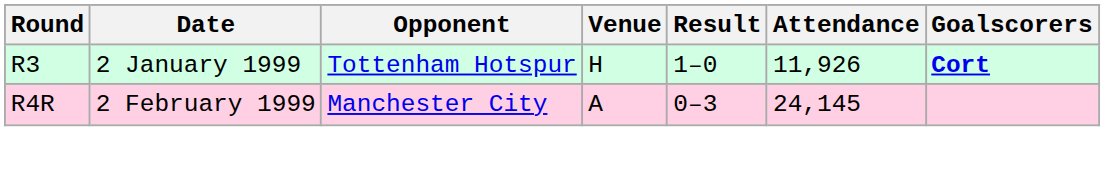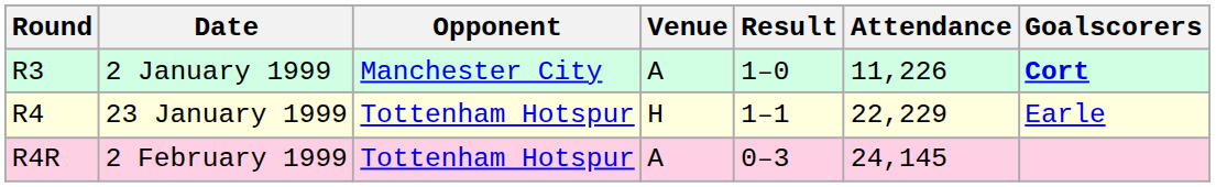 <table class="wikitable">
 <tr>
 <th>Round</th>
 <th>Date</th>
 <th>Opponent</th>
 <th>Venue</th>
 <th>Result</th>
 <th>Attendance</th>
 <th>Goalscorers</th>
 </tr>
 <tr style="background-color: #d0ffe3;">
 <td>R3</td>
 <td>2 January 1999</td>
+<td><a href='#'>Manchester City</a></td>
+<td>A</td>
+<td>1–0</td>
+<td>11,226</td>
+<td><strong><a href='#'>Cort</a></strong></td>
+</tr>
+<tr style="background-color: #ffffdd;">
+<td>R4</td>
+<td>23 January 1999</td>
 <td><a href='#'>Tottenham Hotspur</a></td>
 <td>H</td>
-<td>1–0</td>
-<td>11,926</td>
-<td><strong><a href='#'>Cort</a></strong></td>
+<td>1–1</td>
+<td>22,229</td>
+<td><a href='#'>Earle</a></td>
 </tr>
 <tr style="background-color: #ffd0e3;">
 <td>R4R</td>
 <td>2 February 1999</td>
-<td><a href='#'>Manchester City</a></td>
+<td><a href='#'>Tottenham Hotspur</a></td>
 <td>A</td>
 <td>0–3</td>
 <td>24,145</td>
 <td></td>
 </tr>
 </table>
